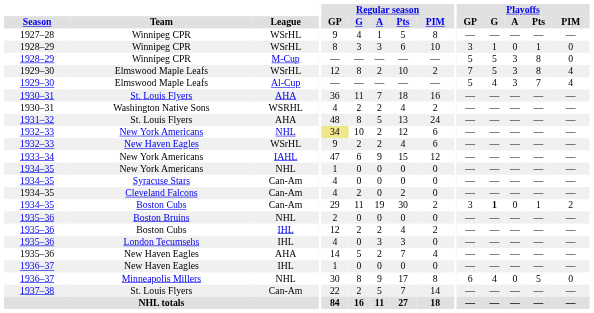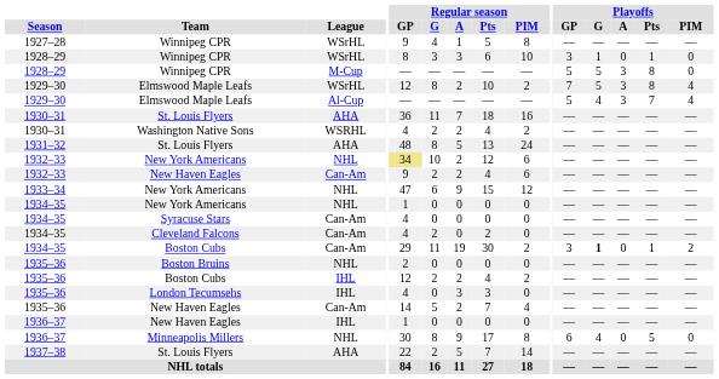 <table border="0" cellpadding="1" cellspacing="0" style="text-align:center; width:60em">
 <tr bgcolor="#e0e0e0">
 <th colspan="3" bgcolor="#ffffff"></th>
 <th rowspan="100" bgcolor="#ffffff"></th>
 <th colspan="5"><a href='#'>Regular season</a></th>
 <th rowspan="100" bgcolor="#ffffff"></th>
 <th colspan="5"><a href='#'>Playoffs</a></th>
 </tr>
 <tr bgcolor="#e0e0e0">
 <th><a href='#'>Season</a></th>
 <th>Team</th>
 <th>League</th>
 <th>GP</th>
 <th><a href='#'>G</a></th>
 <th><a href='#'>A</a></th>
 <th><a href='#'>Pts</a></th>
 <th><a href='#'>PIM</a></th>
 <th>GP</th>
 <th>G</th>
 <th>A</th>
 <th>Pts</th>
 <th>PIM</th>
 </tr>
 <tr>
 <td>1927–28</td>
 <td>Winnipeg CPR</td>
 <td>WSrHL</td>
 <td>9</td>
 <td>4</td>
 <td>1</td>
 <td>5</td>
 <td>8</td>
 <td>—</td>
 <td>—</td>
 <td>—</td>
 <td>—</td>
 <td>—</td>
 </tr>
 <tr bgcolor="#f0f0f0">
 <td>1928–29</td>
 <td>Winnipeg CPR</td>
 <td>WSrHL</td>
 <td>8</td>
 <td>3</td>
 <td>3</td>
 <td>6</td>
 <td>10</td>
 <td>3</td>
 <td>1</td>
 <td>0</td>
 <td>1</td>
 <td>0</td>
 </tr>
 <tr>
 <td><a href='#'>1928–29</a></td>
 <td>Winnipeg CPR</td>
 <td><a href='#'>M-Cup</a></td>
 <td>—</td>
 <td>—</td>
 <td>—</td>
 <td>—</td>
 <td>—</td>
 <td>5</td>
 <td>5</td>
 <td>3</td>
 <td>8</td>
 <td>0</td>
 </tr>
 <tr bgcolor="#f0f0f0">
 <td>1929–30</td>
 <td>Elmswood Maple Leafs</td>
 <td>WSrHL</td>
 <td>12</td>
 <td>8</td>
 <td>2</td>
 <td>10</td>
 <td>2</td>
 <td>7</td>
 <td>5</td>
 <td>3</td>
 <td>8</td>
 <td>4</td>
 </tr>
 <tr>
 <td><a href='#'>1929–30</a></td>
 <td>Elmswood Maple Leafs</td>
 <td><a href='#'>Al-Cup</a></td>
 <td>—</td>
 <td>—</td>
 <td>—</td>
 <td>—</td>
 <td>—</td>
 <td>5</td>
 <td>4</td>
 <td>3</td>
 <td>7</td>
 <td>4</td>
 </tr>
 <tr bgcolor="#f0f0f0">
 <td><a href='#'>1930–31</a></td>
 <td><a href='#'>St. Louis Flyers</a></td>
 <td><a href='#'>AHA</a></td>
 <td>36</td>
 <td>11</td>
 <td>7</td>
 <td>18</td>
 <td>16</td>
 <td>—</td>
 <td>—</td>
 <td>—</td>
 <td>—</td>
 <td>—</td>
 </tr>
 <tr>
 <td>1930–31</td>
 <td>Washington Native Sons</td>
 <td>WSRHL</td>
 <td>4</td>
 <td>2</td>
 <td>2</td>
 <td>4</td>
 <td>2</td>
 <td>—</td>
 <td>—</td>
 <td>—</td>
 <td>—</td>
 <td>—</td>
 </tr>
 <tr bgcolor="#f0f0f0">
 <td><a href='#'>1931–32</a></td>
 <td>St. Louis Flyers</td>
 <td>AHA</td>
 <td>48</td>
 <td>8</td>
 <td>5</td>
 <td>13</td>
 <td>24</td>
 <td>—</td>
 <td>—</td>
 <td>—</td>
 <td>—</td>
 <td>—</td>
 </tr>
 <tr>
 <td><a href='#'>1932–33</a></td>
 <td><a href='#'>New York Americans</a></td>
 <td><a href='#'>NHL</a></td>
 <td style="background: khaki;">34</td>
 <td>10</td>
 <td>2</td>
 <td>12</td>
 <td>6</td>
 <td>—</td>
 <td>—</td>
 <td>—</td>
 <td>—</td>
 <td>—</td>
 </tr>
 <tr bgcolor="#f0f0f0">
 <td><a href='#'>1932–33</a></td>
 <td><a href='#'>New Haven Eagles</a></td>
-<td>WSrHL</td>
+<td><a href='#'>Can-Am</a></td>
 <td>9</td>
 <td>2</td>
 <td>2</td>
 <td>4</td>
 <td>6</td>
 <td>—</td>
 <td>—</td>
 <td>—</td>
 <td>—</td>
 <td>—</td>
 </tr>
 <tr>
 <td><a href='#'>1933–34</a></td>
 <td>New York Americans</td>
-<td><a href='#'>IAHL</a></td>
+<td>NHL</td>
 <td>47</td>
 <td>6</td>
 <td>9</td>
 <td>15</td>
 <td>12</td>
 <td>—</td>
 <td>—</td>
 <td>—</td>
 <td>—</td>
 <td>—</td>
 </tr>
 <tr bgcolor="#f0f0f0">
 <td><a href='#'>1934–35</a></td>
 <td>New York Americans</td>
 <td>NHL</td>
 <td>1</td>
 <td>0</td>
 <td>0</td>
 <td>0</td>
 <td>0</td>
 <td>—</td>
 <td>—</td>
 <td>—</td>
 <td>—</td>
 <td>—</td>
 </tr>
 <tr>
 <td><a href='#'>1934–35</a></td>
 <td><a href='#'>Syracuse Stars</a></td>
 <td>Can-Am</td>
 <td>4</td>
 <td>0</td>
 <td>0</td>
 <td>0</td>
 <td>0</td>
 <td>—</td>
 <td>—</td>
 <td>—</td>
 <td>—</td>
 <td>—</td>
 </tr>
 <tr bgcolor="#f0f0f0">
 <td>1934–35</td>
 <td><a href='#'>Cleveland Falcons</a></td>
 <td>Can-Am</td>
 <td>4</td>
 <td>2</td>
 <td>0</td>
 <td>2</td>
 <td>0</td>
 <td>—</td>
 <td>—</td>
 <td>—</td>
 <td>—</td>
 <td>—</td>
 </tr>
 <tr>
 <td><a href='#'>1934–35</a></td>
 <td><a href='#'>Boston Cubs</a></td>
 <td>Can-Am</td>
 <td>29</td>
 <td>11</td>
 <td>19</td>
 <td>30</td>
 <td>2</td>
 <td>3</td>
 <td><strong>1</strong></td>
 <td>0</td>
 <td>1</td>
 <td>2</td>
 </tr>
 <tr bgcolor="#f0f0f0">
 <td><a href='#'>1935–36</a></td>
 <td><a href='#'>Boston Bruins</a></td>
 <td>NHL</td>
 <td>2</td>
 <td>0</td>
 <td>0</td>
 <td>0</td>
 <td>0</td>
 <td>—</td>
 <td>—</td>
 <td>—</td>
 <td>—</td>
 <td>—</td>
 </tr>
 <tr>
 <td><a href='#'>1935–36</a></td>
 <td>Boston Cubs</td>
 <td><a href='#'>IHL</a></td>
 <td>12</td>
 <td>2</td>
 <td>2</td>
 <td>4</td>
 <td>2</td>
 <td>—</td>
 <td>—</td>
 <td>—</td>
 <td>—</td>
 <td>—</td>
 </tr>
 <tr bgcolor="#f0f0f0">
 <td><a href='#'>1935–36</a></td>
 <td><a href='#'>London Tecumsehs</a></td>
 <td>IHL</td>
 <td>4</td>
 <td>0</td>
 <td>3</td>
 <td>3</td>
 <td>0</td>
 <td>—</td>
 <td>—</td>
 <td>—</td>
 <td>—</td>
 <td>—</td>
 </tr>
 <tr>
 <td>1935–36</td>
 <td>New Haven Eagles</td>
-<td>AHA</td>
+<td>Can-Am</td>
 <td>14</td>
 <td>5</td>
 <td>2</td>
 <td>7</td>
 <td>4</td>
 <td>—</td>
 <td>—</td>
 <td>—</td>
 <td>—</td>
 <td>—</td>
 </tr>
 <tr bgcolor="#f0f0f0">
 <td><a href='#'>1936–37</a></td>
 <td>New Haven Eagles</td>
 <td>IHL</td>
 <td>1</td>
 <td>0</td>
 <td>0</td>
 <td>0</td>
 <td>0</td>
 <td>—</td>
 <td>—</td>
 <td>—</td>
 <td>—</td>
 <td>—</td>
 </tr>
 <tr>
 <td><a href='#'>1936–37</a></td>
 <td><a href='#'>Minneapolis Millers</a></td>
 <td>NHL</td>
 <td>30</td>
 <td>8</td>
 <td>9</td>
 <td>17</td>
 <td>8</td>
 <td>6</td>
 <td>4</td>
 <td>0</td>
 <td>5</td>
 <td>0</td>
 </tr>
 <tr bgcolor="#f0f0f0">
 <td><a href='#'>1937–38</a></td>
 <td>St. Louis Flyers</td>
-<td>Can-Am</td>
+<td>AHA</td>
 <td>22</td>
 <td>2</td>
 <td>5</td>
 <td>7</td>
 <td>14</td>
 <td>—</td>
 <td>—</td>
 <td>—</td>
 <td>—</td>
 <td>—</td>
 </tr>
 <tr bgcolor="#e0e0e0">
 <th colspan="3">NHL totals</th>
 <th>84</th>
 <th>16</th>
 <th>11</th>
 <th>27</th>
 <th>18</th>
 <th>—</th>
 <th>—</th>
 <th>—</th>
 <th>—</th>
 <th>—</th>
 </tr>
 </table>
